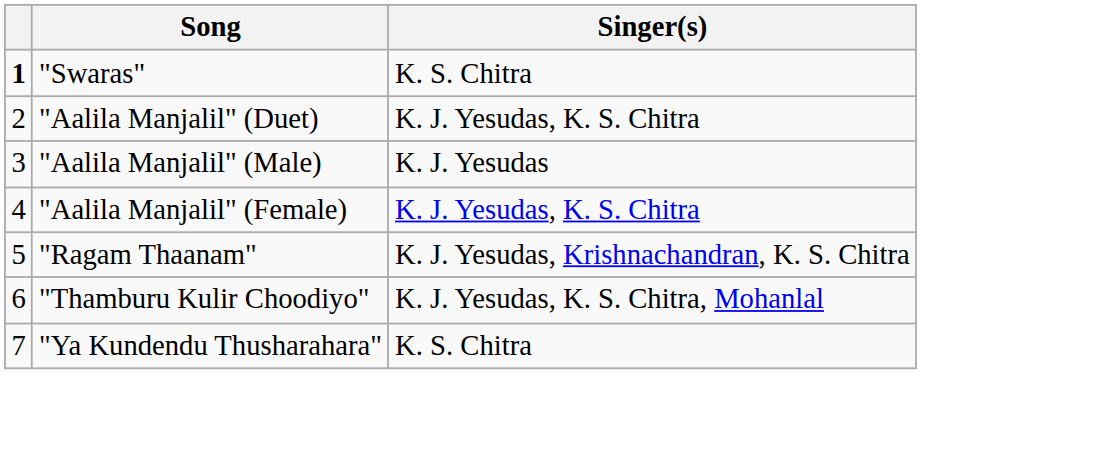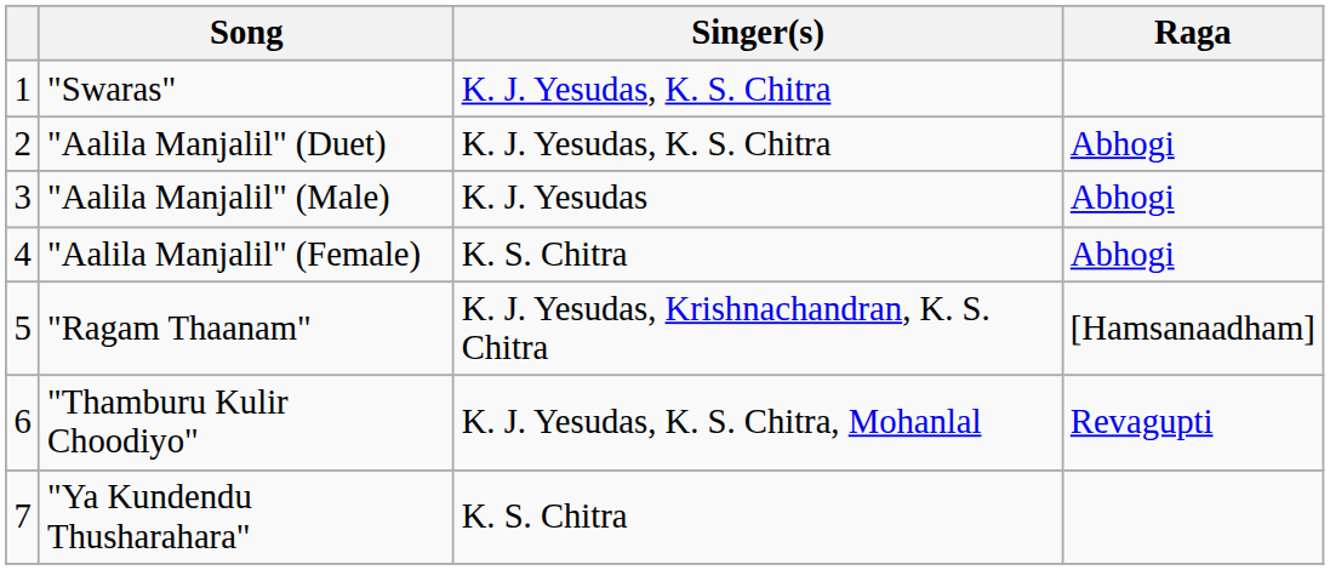 <table class="wikitable">
 <tr>
 <th></th>
 <th>Song</th>
 <th>Singer(s)</th>
+<th>Raga</th>
 </tr>
 <tr>
-<td><strong>1</strong></td>
+<td>1</td>
 <td>"Swaras"</td>
-<td>K. S. Chitra</td>
+<td><a href='#'>K. J. Yesudas</a>, <a href='#'>K. S. Chitra</a></td>
+<td></td>
 </tr>
 <tr>
 <td>2</td>
 <td>"Aalila Manjalil" (Duet)</td>
 <td>K. J. Yesudas, K. S. Chitra</td>
+<td><a href='#'>Abhogi</a></td>
 </tr>
 <tr>
 <td>3</td>
 <td>"Aalila Manjalil" (Male)</td>
 <td>K. J. Yesudas</td>
+<td><a href='#'>Abhogi</a></td>
 </tr>
 <tr>
 <td>4</td>
 <td>"Aalila Manjalil" (Female)</td>
-<td><a href='#'>K. J. Yesudas</a>, <a href='#'>K. S. Chitra</a></td>
+<td>K. S. Chitra</td>
+<td><a href='#'>Abhogi</a></td>
 </tr>
 <tr>
 <td>5</td>
 <td>"Ragam Thaanam"</td>
 <td>K. J. Yesudas, <a href='#'>Krishnachandran</a>, K. S. Chitra</td>
+<td>[Hamsanaadham]</td>
 </tr>
 <tr>
 <td>6</td>
 <td>"Thamburu Kulir Choodiyo"</td>
 <td>K. J. Yesudas, K. S. Chitra, <a href='#'>Mohanlal</a></td>
+<td><a href='#'>Revagupti</a></td>
 </tr>
 <tr>
 <td>7</td>
 <td>"Ya Kundendu Thusharahara"</td>
 <td>K. S. Chitra</td>
+<td></td>
 </tr>
 </table>
